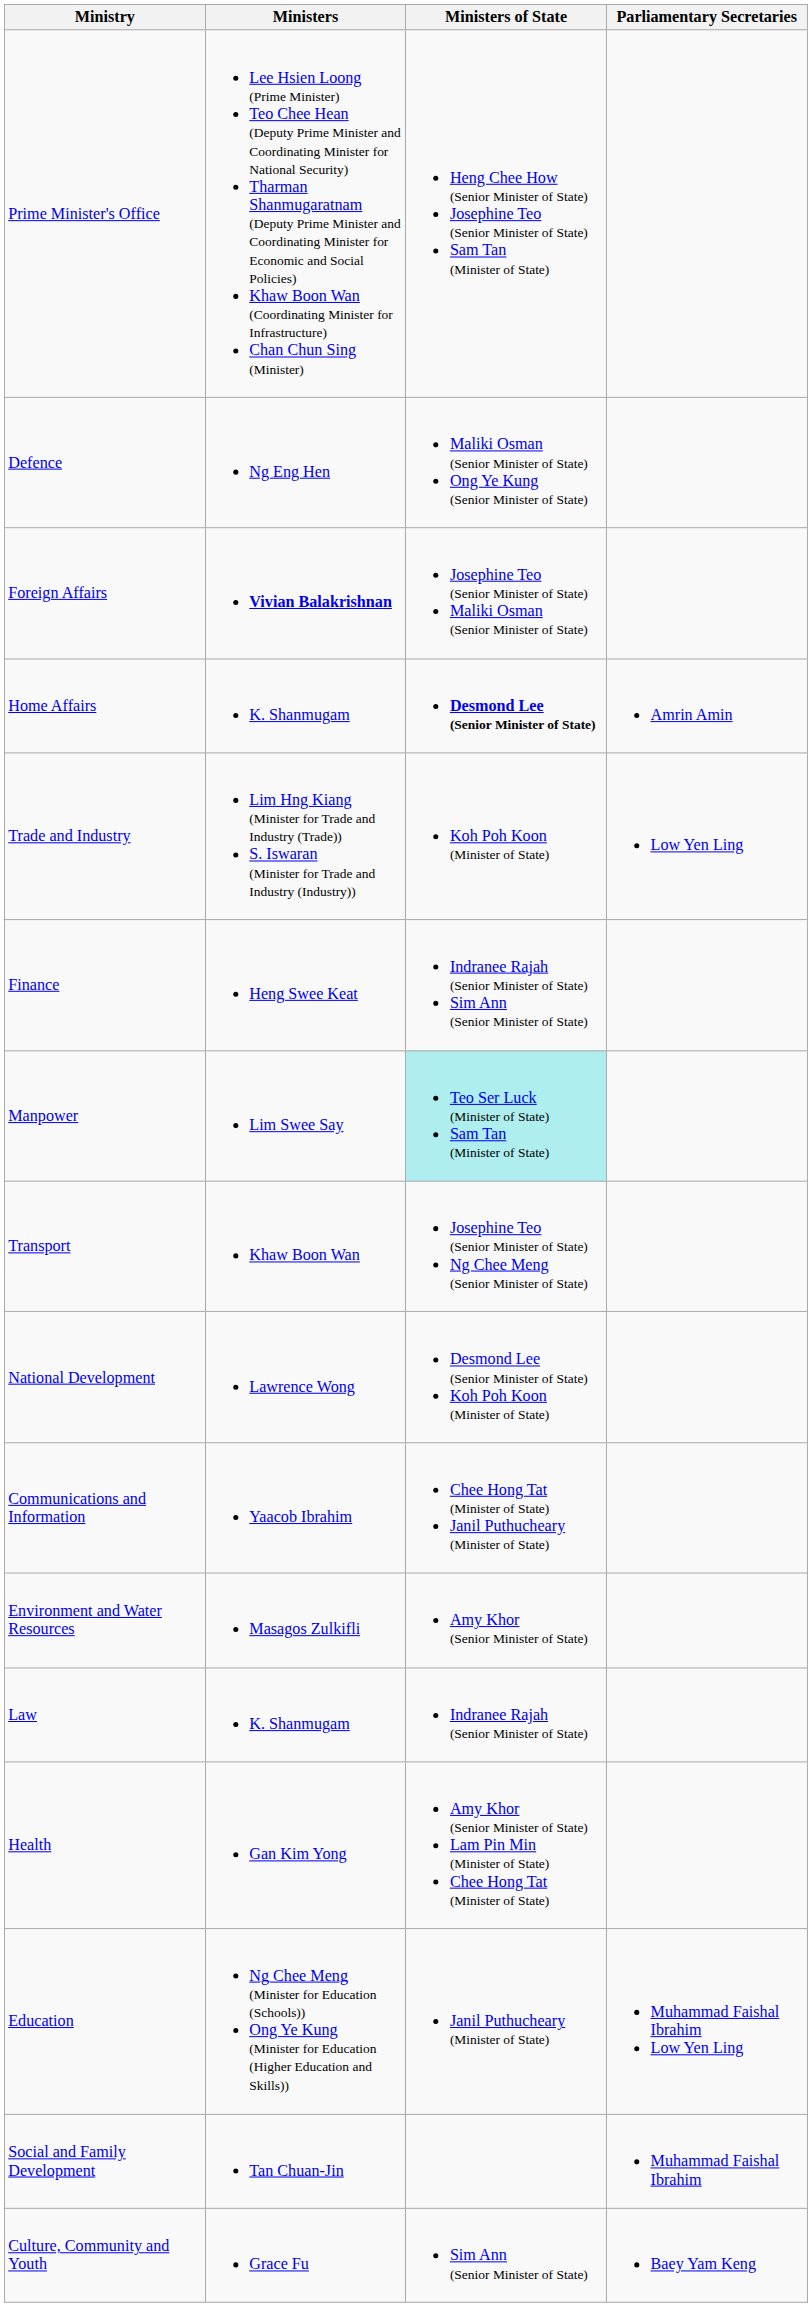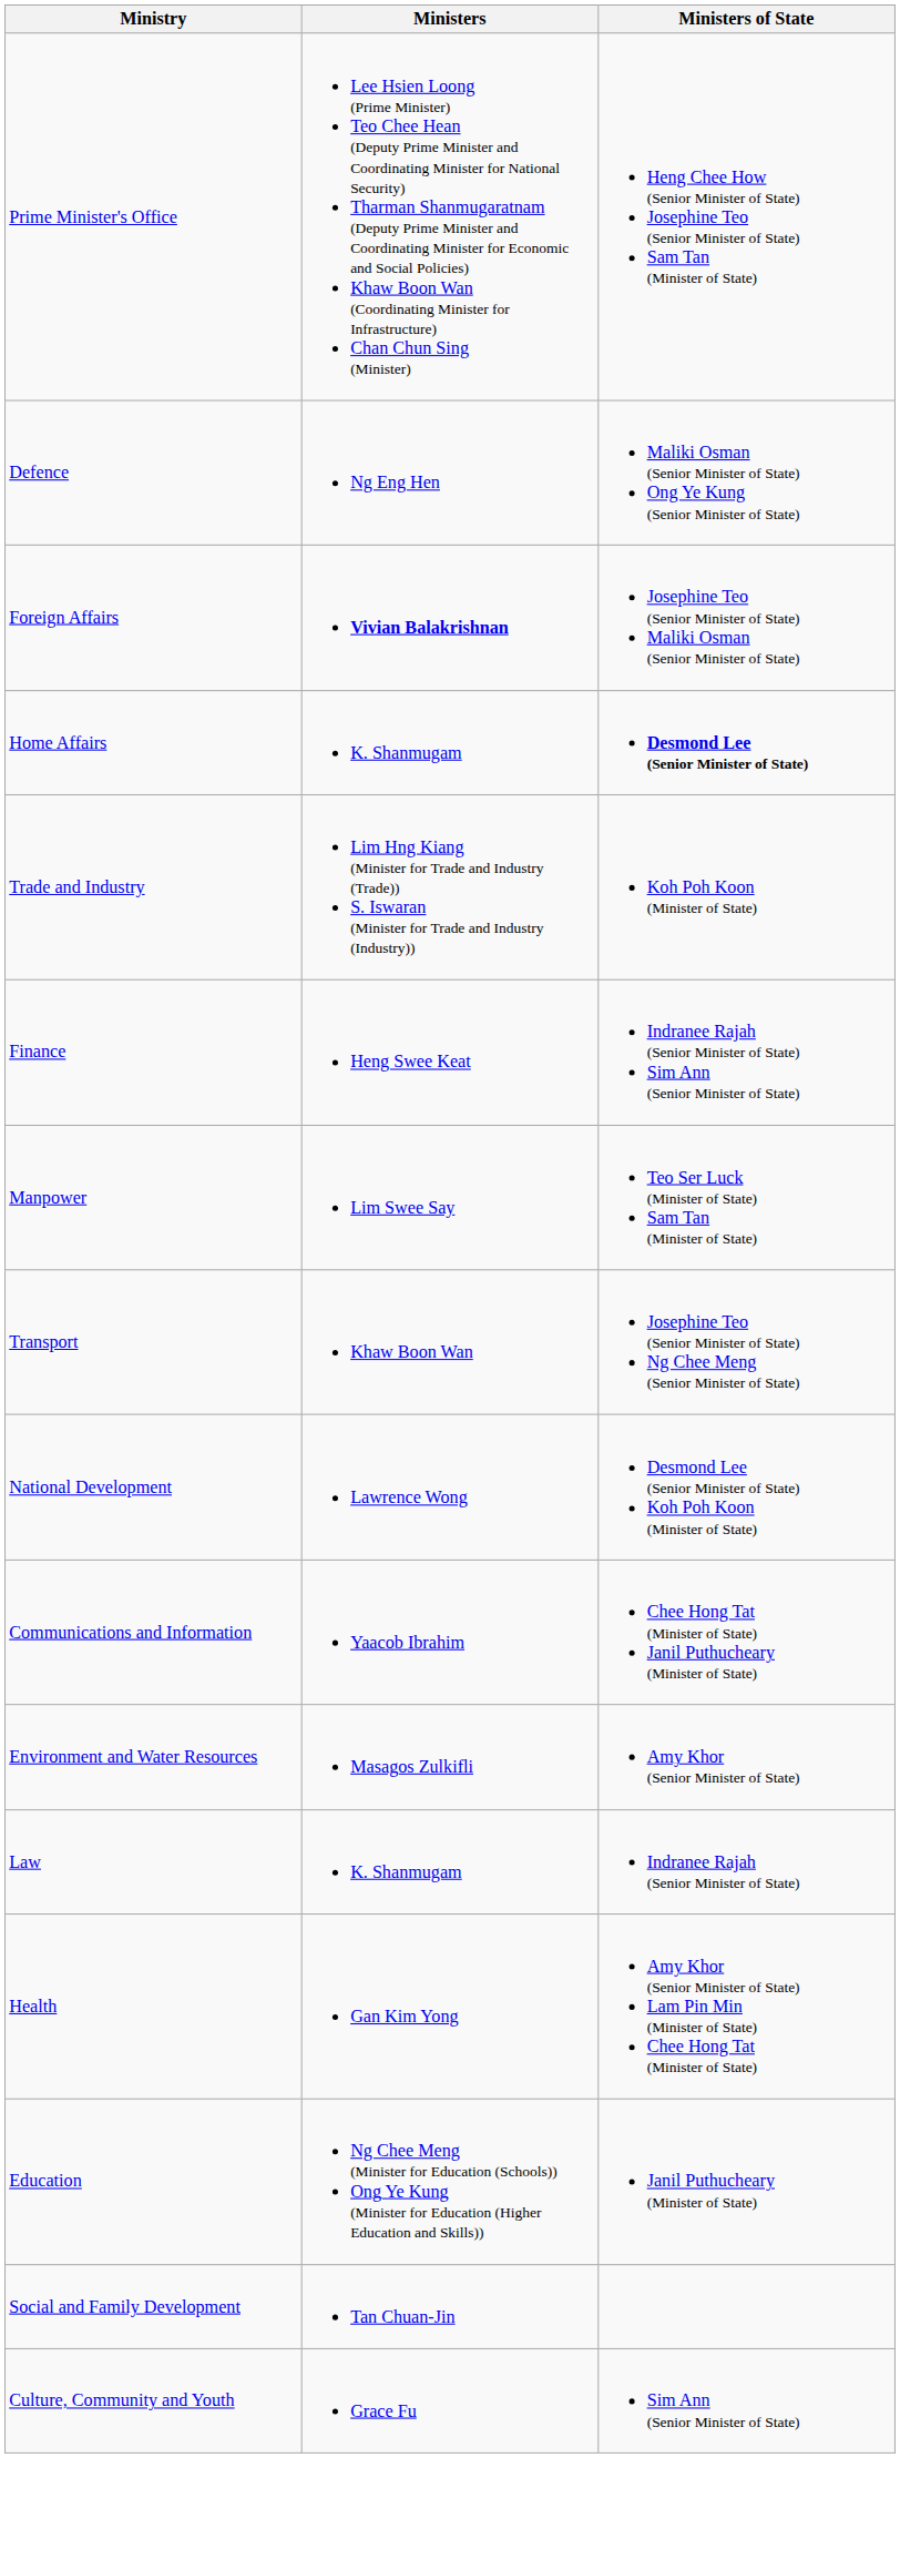 <table class="wikitable" style="width:90%">
 <tr>
 <th width= 25%>Ministry</th>
 <th width= 25%>Ministers</th>
 <th width= 25%>Ministers of State</th>
-<th width= 25%>Parliamentary Secretaries</th>
 </tr>
 <tr>
 <td><a href='#'>Prime Minister's Office</a></td>
 <td><br><ul><li><a href='#'>Lee Hsien Loong</a><br><small>(Prime Minister)</small></li><li><a href='#'>Teo Chee Hean</a><br><small>(Deputy Prime Minister and <br>Coordinating Minister for National Security)</small></li><li><a href='#'>Tharman Shanmugaratnam</a><br><small>(Deputy Prime Minister and<br>Coordinating Minister for Economic and Social Policies)</small></li><li><a href='#'>Khaw Boon Wan</a><br><small>(Coordinating Minister for Infrastructure)</small></li><li><a href='#'>Chan Chun Sing</a><br><small>(Minister)</small></li></ul></td>
 <td><br><ul><li><a href='#'>Heng Chee How</a><br><small>(Senior Minister of State)</small></li><li><a href='#'>Josephine Teo</a><br><small>(Senior Minister of State)</small></li><li><a href='#'>Sam Tan</a><br><small>(Minister of State)</small></li></ul></td>
-<td></td>
 </tr>
 <tr>
 <td><a href='#'>Defence</a></td>
 <td><br><ul><li><a href='#'>Ng Eng Hen</a></li></ul></td>
 <td><br><ul><li><a href='#'>Maliki Osman</a><br><small>(Senior Minister of State)</small></li><li><a href='#'>Ong Ye Kung</a><br><small>(Senior Minister of State)</small></li></ul></td>
-<td></td>
 </tr>
 <tr>
 <td><a href='#'>Foreign Affairs</a></td>
 <td><strong><br><ul><li><a href='#'>Vivian Balakrishnan</a></li></ul></strong></td>
 <td><br><ul><li><a href='#'>Josephine Teo</a><br><small>(Senior Minister of State)</small></li><li><a href='#'>Maliki Osman</a><br><small>(Senior Minister of State)</small></li></ul></td>
-<td></td>
 </tr>
 <tr>
 <td><a href='#'>Home Affairs</a></td>
 <td><br><ul><li><a href='#'>K. Shanmugam</a></li></ul></td>
 <td><strong><br><ul><li><a href='#'>Desmond Lee</a><br><small>(Senior Minister of State)</small></li></ul></strong></td>
-<td><br><ul><li><a href='#'>Amrin Amin</a></li></ul></td>
 </tr>
 <tr>
 <td><a href='#'>Trade and Industry</a></td>
 <td><br><ul><li><a href='#'>Lim Hng Kiang</a><br><small>(Minister for Trade and Industry (Trade))</small></li><li><a href='#'>S. Iswaran</a><br><small>(Minister for Trade and Industry (Industry))</small></li></ul></td>
 <td><br><ul><li><a href='#'>Koh Poh Koon</a><br><small>(Minister of State)</small></li></ul></td>
-<td><br><ul><li><a href='#'>Low Yen Ling</a></li></ul></td>
 </tr>
 <tr>
 <td><a href='#'>Finance</a></td>
 <td><br><ul><li><a href='#'>Heng Swee Keat</a></li></ul></td>
 <td><br><ul><li><a href='#'>Indranee Rajah</a><br><small>(Senior Minister of State)</small></li><li><a href='#'>Sim Ann</a><br><small>(Senior Minister of State)</small></li></ul></td>
-<td></td>
 </tr>
 <tr>
 <td><a href='#'>Manpower</a></td>
 <td><br><ul><li><a href='#'>Lim Swee Say</a></li></ul></td>
-<td style="background: paleturquoise;"><br><ul><li><a href='#'>Teo Ser Luck</a><br><small>(Minister of State)</small></li><li><a href='#'>Sam Tan</a><br><small>(Minister of State)</small></li></ul></td>
-<td></td>
+<td><br><ul><li><a href='#'>Teo Ser Luck</a><br><small>(Minister of State)</small></li><li><a href='#'>Sam Tan</a><br><small>(Minister of State)</small></li></ul></td>
 </tr>
 <tr>
 <td><a href='#'>Transport</a></td>
 <td><br><ul><li><a href='#'>Khaw Boon Wan</a></li></ul></td>
 <td><br><ul><li><a href='#'>Josephine Teo</a><br><small>(Senior Minister of State)</small></li><li><a href='#'>Ng Chee Meng</a> <br><small>(Senior Minister of State)</small></li></ul></td>
-<td></td>
 </tr>
 <tr>
 <td><a href='#'>National Development</a></td>
 <td><br><ul><li><a href='#'>Lawrence Wong</a></li></ul></td>
 <td><br><ul><li><a href='#'>Desmond Lee</a><br><small>(Senior Minister of State)</small></li><li><a href='#'>Koh Poh Koon</a><br><small>(Minister of State)</small></li></ul></td>
-<td></td>
 </tr>
 <tr>
 <td><a href='#'>Communications and Information</a></td>
 <td><br><ul><li><a href='#'>Yaacob Ibrahim</a></li></ul></td>
 <td><br><ul><li><a href='#'>Chee Hong Tat</a><br><small>(Minister of State)</small></li><li><a href='#'>Janil Puthucheary</a><br><small>(Minister of State)</small></li></ul></td>
-<td></td>
 </tr>
 <tr>
 <td><a href='#'>Environment and Water Resources</a></td>
 <td><br><ul><li><a href='#'>Masagos Zulkifli</a></li></ul></td>
 <td><br><ul><li><a href='#'>Amy Khor</a><br><small>(Senior Minister of State)</small></li></ul></td>
-<td></td>
 </tr>
 <tr>
 <td><a href='#'>Law</a></td>
 <td><br><ul><li><a href='#'>K. Shanmugam</a></li></ul></td>
 <td><br><ul><li><a href='#'>Indranee Rajah</a><br><small>(Senior Minister of State)</small></li></ul></td>
-<td></td>
 </tr>
 <tr>
 <td><a href='#'>Health</a></td>
 <td><br><ul><li><a href='#'>Gan Kim Yong</a></li></ul></td>
 <td><br><ul><li><a href='#'>Amy Khor</a><br><small>(Senior Minister of State)</small></li><li><a href='#'>Lam Pin Min</a><br><small>(Minister of State)</small></li><li><a href='#'>Chee Hong Tat</a><br><small>(Minister of State)</small></li></ul></td>
-<td></td>
 </tr>
 <tr>
 <td><a href='#'>Education</a></td>
 <td><br><ul><li><a href='#'>Ng Chee Meng</a><br><small>(Minister for Education (Schools))</small></li><li><a href='#'>Ong Ye Kung</a><br><small>(Minister for Education (Higher Education and Skills))</small></li></ul></td>
 <td><br><ul><li><a href='#'>Janil Puthucheary</a><br><small>(Minister of State)</small></li></ul></td>
-<td><br><ul><li><a href='#'>Muhammad Faishal Ibrahim</a></li><li><a href='#'>Low Yen Ling</a></li></ul></td>
 </tr>
 <tr>
 <td><a href='#'>Social and Family Development</a></td>
 <td><br><ul><li><a href='#'>Tan Chuan-Jin</a></li></ul></td>
 <td></td>
-<td><br><ul><li><a href='#'>Muhammad Faishal Ibrahim</a></li></ul></td>
 </tr>
 <tr>
 <td><a href='#'>Culture, Community and Youth</a></td>
 <td><br><ul><li><a href='#'>Grace Fu</a></li></ul></td>
 <td><br><ul><li><a href='#'>Sim Ann</a><br><small>(Senior Minister of State)</small></li></ul></td>
-<td><br><ul><li><a href='#'>Baey Yam Keng</a></li></ul></td>
 </tr>
 </table>
